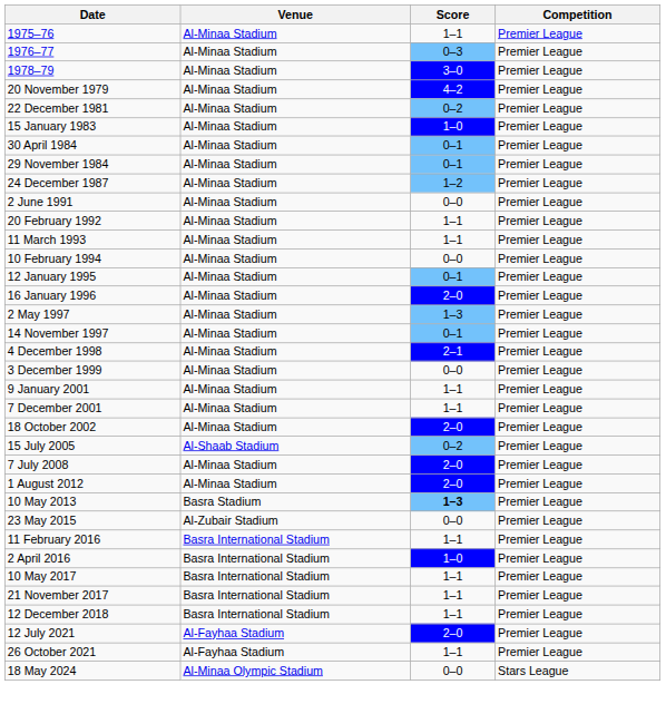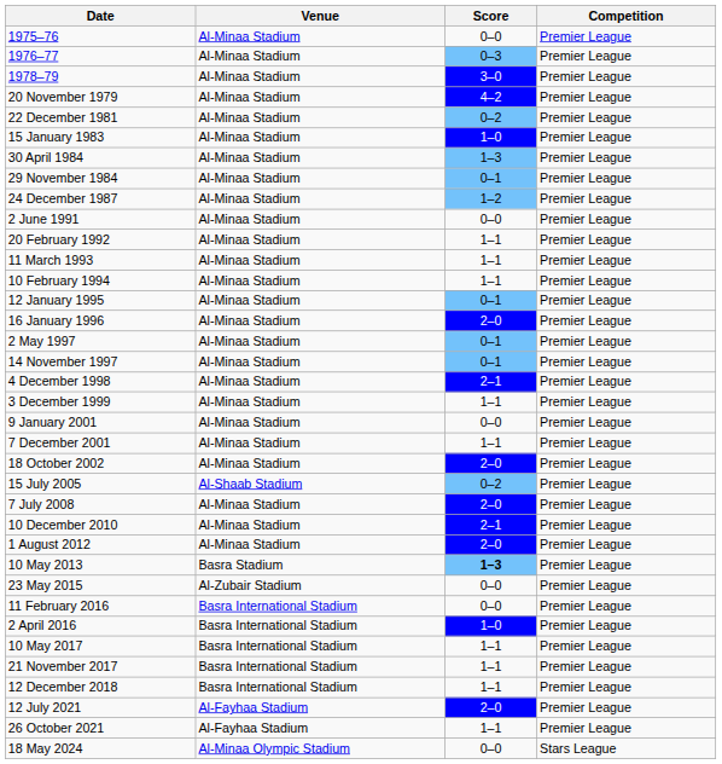 <table class="wikitable" style="font-size:90%" width=90%;>
 <tr>
 <th width=90>Date</th>
 <th width=120>Venue</th>
 <th width=35>Score</th>
 <th width=80>Competition</th>
 </tr>
 <tr>
 <td><a href='#'>1975–76</a></td>
 <td><a href='#'>Al-Minaa Stadium</a></td>
-<td align="center">1–1</td>
+<td align="center">0–0</td>
 <td><a href='#'>Premier League</a></td>
 </tr>
 <tr>
 <td><a href='#'>1976–77</a></td>
 <td>Al-Minaa Stadium</td>
 <td align="center" style="background:#73C2FB">0–3</td>
 <td>Premier League</td>
 </tr>
 <tr>
 <td><a href='#'>1978–79</a></td>
 <td>Al-Minaa Stadium</td>
 <td align="center" style="background-color: blue; color: white">3–0</td>
 <td>Premier League</td>
 </tr>
 <tr>
 <td>20 November 1979</td>
 <td>Al-Minaa Stadium</td>
 <td align="center" style="background-color: blue; color: white">4–2</td>
 <td>Premier League</td>
 </tr>
 <tr>
 <td>22 December 1981</td>
 <td>Al-Minaa Stadium</td>
 <td align="center" style="background:#73C2FB">0–2</td>
 <td>Premier League</td>
 </tr>
 <tr>
 <td>15 January 1983</td>
 <td>Al-Minaa Stadium</td>
 <td align="center" style="background-color: blue; color: white">1–0</td>
 <td>Premier League</td>
 </tr>
 <tr>
 <td>30 April 1984</td>
 <td>Al-Minaa Stadium</td>
-<td align="center" style="background:#73C2FB">0–1</td>
+<td align="center" style="background:#73C2FB">1–3</td>
 <td>Premier League</td>
 </tr>
 <tr>
 <td>29 November 1984</td>
 <td>Al-Minaa Stadium</td>
 <td align="center" style="background:#73C2FB">0–1</td>
 <td>Premier League</td>
 </tr>
 <tr>
 <td>24 December 1987</td>
 <td>Al-Minaa Stadium</td>
 <td align="center" style="background:#73C2FB">1–2</td>
 <td>Premier League</td>
 </tr>
 <tr>
 <td>2 June 1991</td>
 <td>Al-Minaa Stadium</td>
 <td align="center">0–0</td>
 <td>Premier League</td>
 </tr>
 <tr>
 <td>20 February 1992</td>
 <td>Al-Minaa Stadium</td>
 <td align="center">1–1</td>
 <td>Premier League</td>
 </tr>
 <tr>
 <td>11 March 1993</td>
 <td>Al-Minaa Stadium</td>
 <td align="center">1–1</td>
 <td>Premier League</td>
 </tr>
 <tr>
 <td>10 February 1994</td>
 <td>Al-Minaa Stadium</td>
-<td align="center">0–0</td>
+<td align="center">1–1</td>
 <td>Premier League</td>
 </tr>
 <tr>
 <td>12 January 1995</td>
 <td>Al-Minaa Stadium</td>
 <td align="center" style="background:#73C2FB">0–1</td>
 <td>Premier League</td>
 </tr>
 <tr>
 <td>16 January 1996</td>
 <td>Al-Minaa Stadium</td>
 <td align="center" style="background-color: blue; color: white">2–0</td>
 <td>Premier League</td>
 </tr>
 <tr>
 <td>2 May 1997</td>
 <td>Al-Minaa Stadium</td>
-<td align="center" style="background:#73C2FB">1–3</td>
+<td align="center" style="background:#73C2FB">0–1</td>
 <td>Premier League</td>
 </tr>
 <tr>
 <td>14 November 1997</td>
 <td>Al-Minaa Stadium</td>
 <td align="center" style="background:#73C2FB">0–1</td>
 <td>Premier League</td>
 </tr>
 <tr>
 <td>4 December 1998</td>
 <td>Al-Minaa Stadium</td>
 <td align="center" style="background-color: blue; color: white">2–1</td>
 <td>Premier League</td>
 </tr>
 <tr>
 <td>3 December 1999</td>
 <td>Al-Minaa Stadium</td>
-<td align="center">0–0</td>
+<td align="center">1–1</td>
 <td>Premier League</td>
 </tr>
 <tr>
 <td>9 January 2001</td>
 <td>Al-Minaa Stadium</td>
-<td align="center">1–1</td>
+<td align="center">0–0</td>
 <td>Premier League</td>
 </tr>
 <tr>
 <td>7 December 2001</td>
 <td>Al-Minaa Stadium</td>
 <td align="center">1–1</td>
 <td>Premier League</td>
 </tr>
 <tr>
 <td>18 October 2002</td>
 <td>Al-Minaa Stadium</td>
 <td align="center" style="background-color: blue; color: white">2–0</td>
 <td>Premier League</td>
 </tr>
 <tr>
 <td>15 July 2005</td>
 <td><a href='#'>Al-Shaab Stadium</a></td>
 <td align="center" style="background:#73C2FB">0–2</td>
 <td>Premier League</td>
 </tr>
 <tr>
 <td>7 July 2008</td>
 <td>Al-Minaa Stadium</td>
 <td align="center" style="background-color: blue; color: white">2–0</td>
 <td>Premier League</td>
 </tr>
 <tr>
+<td>10 December 2010</td>
+<td>Al-Minaa Stadium</td>
+<td align="center" style="background-color: blue; color: white">2–1</td>
+<td>Premier League</td>
+</tr>
+<tr>
 <td>1 August 2012</td>
 <td>Al-Minaa Stadium</td>
 <td align="center" style="background-color: blue; color: white">2–0</td>
 <td>Premier League</td>
 </tr>
 <tr>
 <td>10 May 2013</td>
 <td>Basra Stadium</td>
 <td align="center" style="background:#73C2FB"><strong>1–3</strong></td>
 <td>Premier League</td>
 </tr>
 <tr>
 <td>23 May 2015</td>
 <td>Al-Zubair Stadium</td>
 <td align="center">0–0</td>
 <td>Premier League</td>
 </tr>
 <tr>
 <td>11 February 2016</td>
 <td><a href='#'>Basra International Stadium</a></td>
-<td align="center">1–1</td>
+<td align="center">0–0</td>
 <td>Premier League</td>
 </tr>
 <tr>
 <td>2 April 2016</td>
 <td>Basra International Stadium</td>
 <td align="center" style="background-color: blue; color: white">1–0</td>
 <td>Premier League</td>
 </tr>
 <tr>
 <td>10 May 2017</td>
 <td>Basra International Stadium</td>
 <td align="center">1–1</td>
 <td>Premier League</td>
 </tr>
 <tr>
 <td>21 November 2017</td>
 <td>Basra International Stadium</td>
 <td align="center">1–1</td>
 <td>Premier League</td>
 </tr>
 <tr>
 <td>12 December 2018</td>
 <td>Basra International Stadium</td>
 <td align="center">1–1</td>
 <td>Premier League</td>
 </tr>
 <tr>
 <td>12 July 2021</td>
 <td><a href='#'>Al-Fayhaa Stadium</a></td>
 <td align="center" style="background-color: blue; color: white">2–0</td>
 <td>Premier League</td>
 </tr>
 <tr>
 <td>26 October 2021</td>
 <td>Al-Fayhaa Stadium</td>
 <td align="center">1–1</td>
 <td>Premier League</td>
 </tr>
 <tr>
 <td>18 May 2024</td>
 <td><a href='#'>Al-Minaa Olympic Stadium</a></td>
 <td align="center">0–0</td>
 <td>Stars League</td>
 </tr>
 </table>
